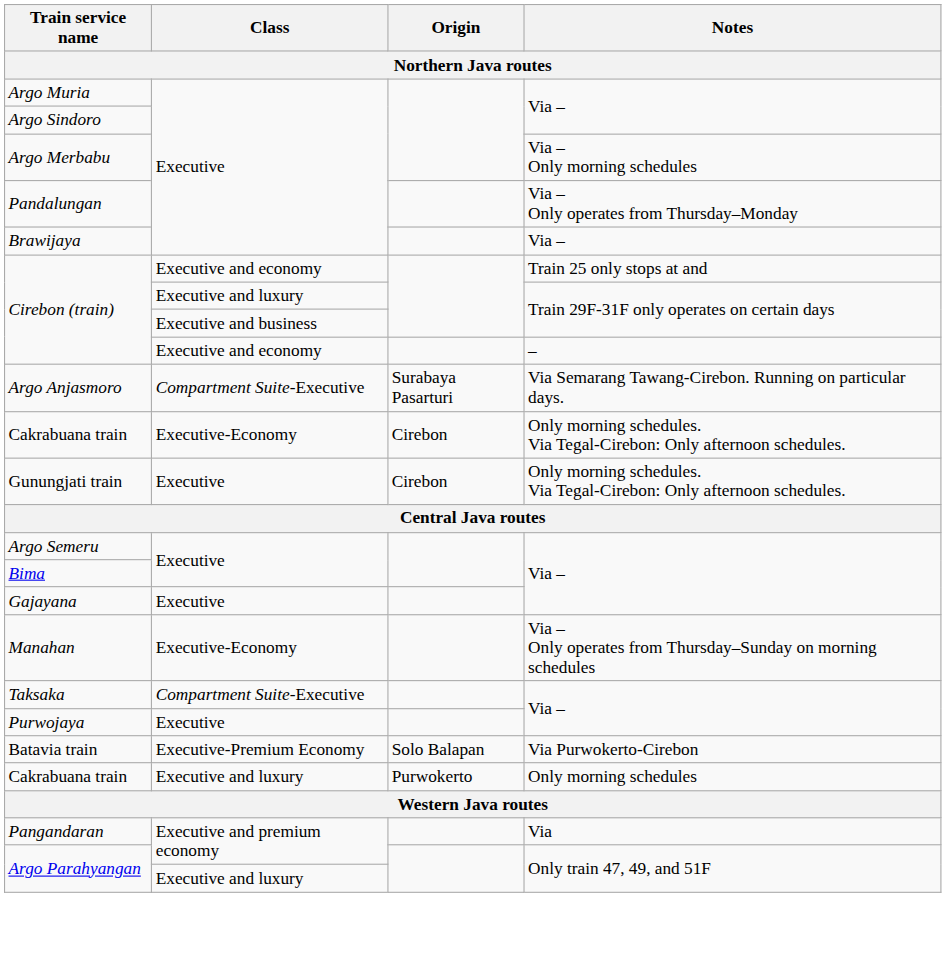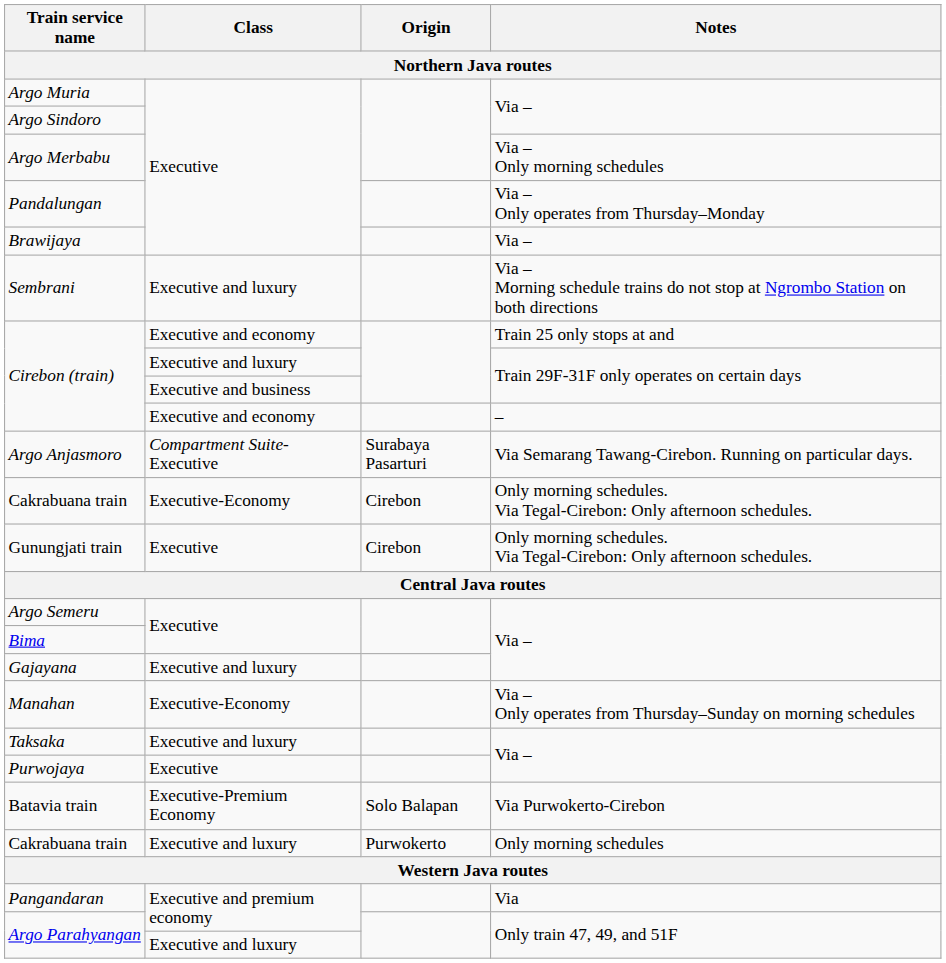 <table class="wikitable sortable">
 <tr>
 <th>Train service name</th>
 <th>Class</th>
 <th>Origin</th>
 <th>Notes</th>
 </tr>
 <tr>
 <th colspan="4">Northern Java routes</th>
 </tr>
 <tr>
 <td><em>Argo Muria</em></td>
 <td rowspan="5">Executive</td>
 <td rowspan="3"></td>
 <td rowspan="2">Via –</td>
 </tr>
 <tr>
 <td><em>Argo Sindoro</em></td>
 </tr>
 <tr>
 <td><em>Argo Merbabu</em></td>
 <td>Via –<br>Only morning schedules</td>
 </tr>
 <tr>
 <td><em>Pandalungan</em></td>
 <td></td>
 <td>Via –<br>Only operates from Thursday–Monday</td>
 </tr>
 <tr>
 <td><em>Brawijaya</em></td>
 <td></td>
 <td>Via –</td>
+</tr>
+<tr>
+<td><em>Sembrani</em></td>
+<td>Executive and luxury</td>
+<td></td>
+<td>Via –<br>Morning schedule trains do not stop at <a href='#'>Ngrombo Station</a> on both directions</td>
 </tr>
 <tr>
 <td rowspan="4"><em>Cirebon (train)</em></td>
 <td>Executive and economy</td>
 <td rowspan="3"></td>
 <td>Train 25 only stops at  and </td>
 </tr>
 <tr>
 <td>Executive and luxury</td>
 <td rowspan="2">Train 29F-31F only operates on certain days</td>
 </tr>
 <tr>
 <td>Executive and business</td>
 </tr>
 <tr>
 <td>Executive and economy</td>
 <td></td>
 <td>–</td>
 </tr>
 <tr>
 <td><em>Argo Anjasmoro</em></td>
 <td><em>Compartment Suite</em>-Executive</td>
 <td>Surabaya Pasarturi</td>
 <td>Via Semarang Tawang-Cirebon. Running on particular days.</td>
 </tr>
 <tr>
 <td>Cakrabuana train</td>
 <td>Executive-Economy</td>
 <td>Cirebon</td>
 <td>Only morning schedules.<br>Via Tegal-Cirebon: Only afternoon schedules.</td>
 </tr>
 <tr>
 <td>Gunungjati train</td>
 <td>Executive</td>
 <td>Cirebon</td>
 <td>Only morning schedules.<br>Via Tegal-Cirebon: Only afternoon schedules.</td>
 </tr>
 <tr>
 <th colspan="4">Central Java routes</th>
 </tr>
 <tr>
 <td><em>Argo Semeru</em></td>
 <td rowspan="2">Executive</td>
 <td rowspan="2"></td>
 <td rowspan="3">Via –</td>
 </tr>
 <tr>
 <td><em><a href='#'>Bima</a></em></td>
 </tr>
 <tr>
 <td><em>Gajayana</em></td>
-<td>Executive</td>
+<td>Executive and luxury</td>
 <td></td>
 </tr>
 <tr>
 <td><em>Manahan</em></td>
 <td>Executive-Economy</td>
 <td></td>
 <td>Via –<br>Only operates from Thursday–Sunday on morning schedules</td>
 </tr>
 <tr>
 <td><em>Taksaka</em></td>
-<td><em>Compartment Suite</em>-Executive</td>
+<td>Executive and luxury</td>
 <td></td>
 <td rowspan="2">Via –</td>
 </tr>
 <tr>
 <td><em>Purwojaya</em></td>
 <td>Executive</td>
 <td></td>
 </tr>
 <tr>
 <td>Batavia train</td>
 <td>Executive-Premium Economy</td>
 <td>Solo Balapan</td>
 <td>Via Purwokerto-Cirebon</td>
 </tr>
 <tr>
 <td>Cakrabuana train</td>
 <td>Executive and luxury</td>
 <td>Purwokerto</td>
 <td>Only morning schedules</td>
 </tr>
 <tr>
 <th colspan="4">Western Java routes</th>
 </tr>
 <tr>
 <td><em>Pangandaran</em></td>
 <td rowspan="2">Executive and premium economy</td>
 <td></td>
 <td>Via </td>
 </tr>
 <tr>
 <td rowspan="2"><em><a href='#'>Argo Parahyangan</a></em></td>
 <td rowspan="2"></td>
 <td rowspan="2">Only train 47, 49, and 51F</td>
 </tr>
 <tr>
 <td>Executive and luxury</td>
 </tr>
 </table>
